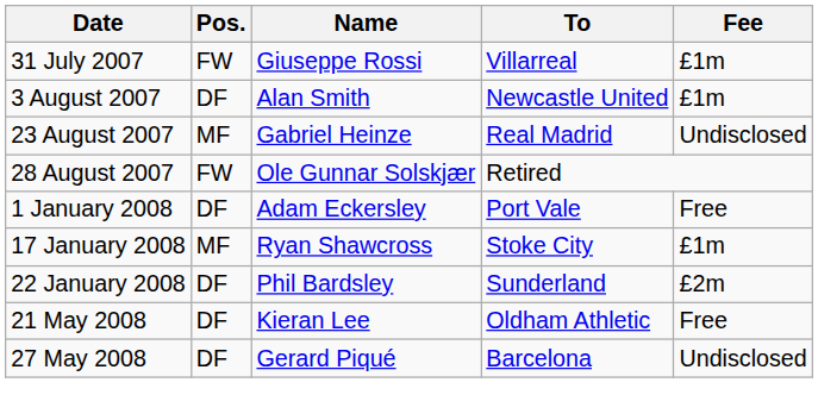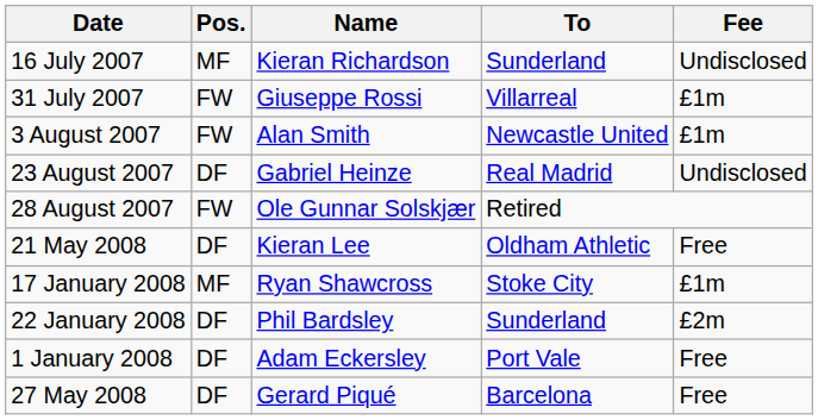 <table class="wikitable">
 <tr>
 <th>Date</th>
 <th>Pos.</th>
 <th>Name</th>
 <th>To</th>
 <th>Fee</th>
+</tr>
+<tr>
+<td>16 July 2007</td>
+<td>MF</td>
+<td> <a href='#'>Kieran Richardson</a></td>
+<td> <a href='#'>Sunderland</a></td>
+<td>Undisclosed</td>
 </tr>
 <tr>
 <td>31 July 2007</td>
 <td>FW</td>
 <td> <a href='#'>Giuseppe Rossi</a></td>
 <td> <a href='#'>Villarreal</a></td>
 <td>£1m</td>
 </tr>
 <tr>
 <td>3 August 2007</td>
-<td>DF</td>
+<td>FW</td>
 <td> <a href='#'>Alan Smith</a></td>
 <td> <a href='#'>Newcastle United</a></td>
 <td>£1m</td>
 </tr>
 <tr>
 <td>23 August 2007</td>
-<td>MF</td>
+<td>DF</td>
 <td> <a href='#'>Gabriel Heinze</a></td>
 <td> <a href='#'>Real Madrid</a></td>
 <td>Undisclosed</td>
 </tr>
 <tr>
 <td>28 August 2007</td>
 <td>FW</td>
 <td> <a href='#'>Ole Gunnar Solskjær</a></td>
 <td colspan=2>Retired</td>
 </tr>
 <tr>
-<td>1 January 2008</td>
+<td>21 May 2008</td>
 <td>DF</td>
-<td> <a href='#'>Adam Eckersley</a></td>
-<td> <a href='#'>Port Vale</a></td>
+<td> <a href='#'>Kieran Lee</a></td>
+<td> <a href='#'>Oldham Athletic</a></td>
 <td>Free</td>
 </tr>
 <tr>
 <td>17 January 2008</td>
 <td>MF</td>
 <td> <a href='#'>Ryan Shawcross</a></td>
 <td> <a href='#'>Stoke City</a></td>
 <td>£1m</td>
 </tr>
 <tr>
 <td>22 January 2008</td>
 <td>DF</td>
 <td> <a href='#'>Phil Bardsley</a></td>
 <td> <a href='#'>Sunderland</a></td>
 <td>£2m</td>
 </tr>
 <tr>
-<td>21 May 2008</td>
+<td>1 January 2008</td>
 <td>DF</td>
-<td> <a href='#'>Kieran Lee</a></td>
-<td> <a href='#'>Oldham Athletic</a></td>
+<td> <a href='#'>Adam Eckersley</a></td>
+<td> <a href='#'>Port Vale</a></td>
 <td>Free</td>
 </tr>
 <tr>
 <td>27 May 2008</td>
 <td>DF</td>
 <td> <a href='#'>Gerard Piqué</a></td>
 <td> <a href='#'>Barcelona</a></td>
-<td>Undisclosed</td>
+<td>Free</td>
 </tr>
 </table>
